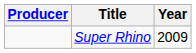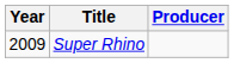 <table class="wikitable">
 <tr>
+<th>Year</th>
+<th>Title</th>
 <th><a href='#'>Producer</a></th>
-<th>Title</th>
-<th>Year</th>
 </tr>
 <tr>
+<td>2009</td>
+<td><em><a href='#'>Super Rhino</a></em></td>
 <td></td>
-<td><em><a href='#'>Super Rhino</a></em></td>
-<td>2009</td>
 </tr>
 </table>
